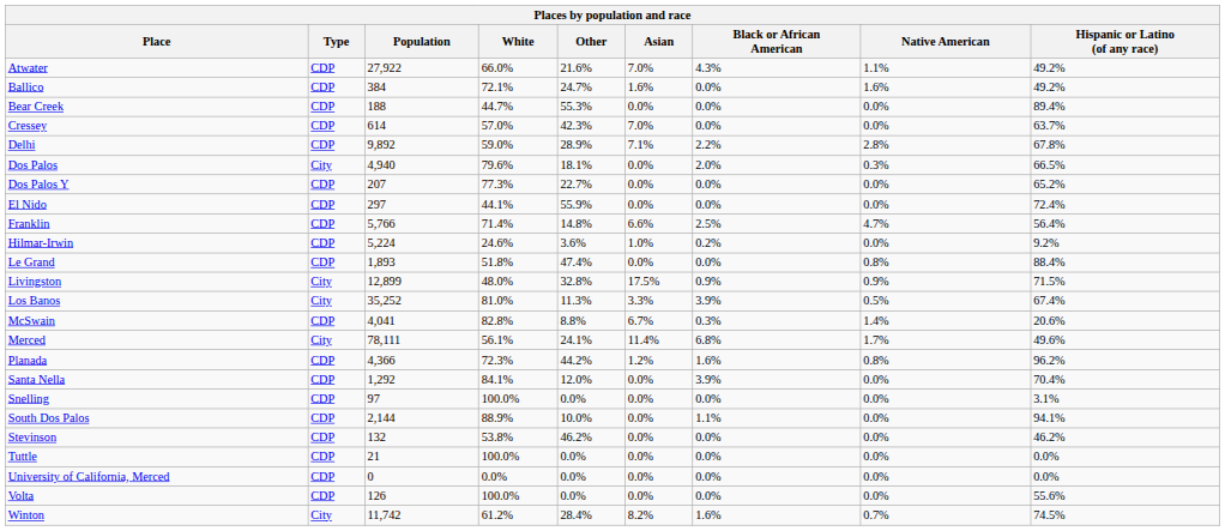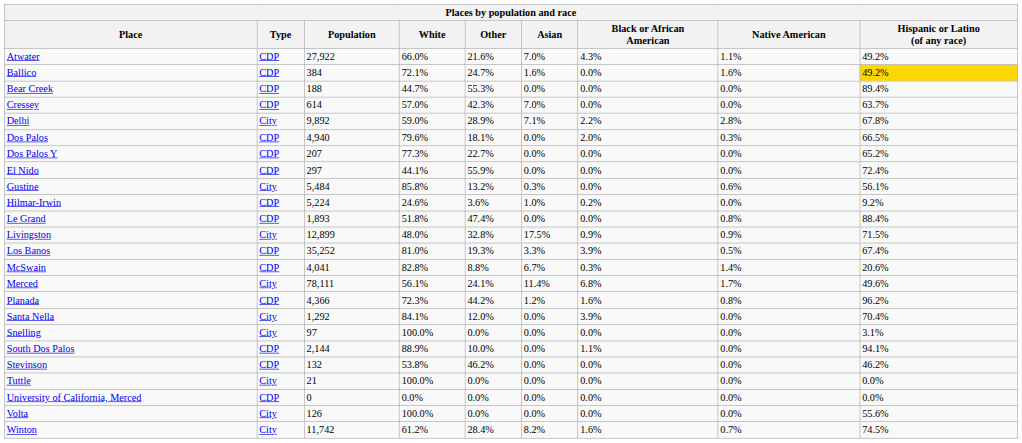 <table class="wikitable collapsible collapsed sortable" style="width: 100%;">
 <tr>
 <th colspan=9>Places by population and race</th>
 </tr>
 <tr>
 <th>Place</th>
 <th>Type</th>
 <th data-sort-type="number">Population</th>
 <th data-sort-type="number">White</th>
 <th data-sort-type="number">Other<br></th>
 <th data-sort-type="number">Asian</th>
 <th data-sort-type="number">Black or African<br>American</th>
 <th data-sort-type="number">Native American<br></th>
 <th data-sort-type="number">Hispanic or Latino<br>(of any race)</th>
 </tr>
 <tr>
 <td><a href='#'>Atwater</a></td>
 <td><a href='#'>CDP</a></td>
 <td>27,922</td>
 <td>66.0%</td>
 <td>21.6%</td>
 <td>7.0%</td>
 <td>4.3%</td>
 <td>1.1%</td>
 <td>49.2%</td>
 </tr>
 <tr>
 <td><a href='#'>Ballico</a></td>
 <td><a href='#'>CDP</a></td>
 <td>384</td>
 <td>72.1%</td>
 <td>24.7%</td>
 <td>1.6%</td>
 <td>0.0%</td>
 <td>1.6%</td>
-<td>49.2%</td>
+<td style="background: gold;">49.2%</td>
 </tr>
 <tr>
 <td><a href='#'>Bear Creek</a></td>
 <td><a href='#'>CDP</a></td>
 <td>188</td>
 <td>44.7%</td>
 <td>55.3%</td>
 <td>0.0%</td>
 <td>0.0%</td>
 <td>0.0%</td>
 <td>89.4%</td>
 </tr>
 <tr>
 <td><a href='#'>Cressey</a></td>
 <td><a href='#'>CDP</a></td>
 <td>614</td>
 <td>57.0%</td>
 <td>42.3%</td>
 <td>7.0%</td>
 <td>0.0%</td>
 <td>0.0%</td>
 <td>63.7%</td>
 </tr>
 <tr>
 <td><a href='#'>Delhi</a></td>
-<td><a href='#'>CDP</a></td>
+<td><a href='#'>City</a></td>
 <td>9,892</td>
 <td>59.0%</td>
 <td>28.9%</td>
 <td>7.1%</td>
 <td>2.2%</td>
 <td>2.8%</td>
 <td>67.8%</td>
 </tr>
 <tr>
 <td><a href='#'>Dos Palos</a></td>
-<td><a href='#'>City</a></td>
+<td><a href='#'>CDP</a></td>
 <td>4,940</td>
 <td>79.6%</td>
 <td>18.1%</td>
 <td>0.0%</td>
 <td>2.0%</td>
 <td>0.3%</td>
 <td>66.5%</td>
 </tr>
 <tr>
 <td><a href='#'>Dos Palos Y</a></td>
 <td><a href='#'>CDP</a></td>
 <td>207</td>
 <td>77.3%</td>
 <td>22.7%</td>
 <td>0.0%</td>
 <td>0.0%</td>
 <td>0.0%</td>
 <td>65.2%</td>
 </tr>
 <tr>
 <td><a href='#'>El Nido</a></td>
 <td><a href='#'>CDP</a></td>
 <td>297</td>
 <td>44.1%</td>
 <td>55.9%</td>
 <td>0.0%</td>
 <td>0.0%</td>
 <td>0.0%</td>
 <td>72.4%</td>
 </tr>
 <tr>
-<td><a href='#'>Franklin</a></td>
-<td><a href='#'>CDP</a></td>
-<td>5,766</td>
-<td>71.4%</td>
-<td>14.8%</td>
-<td>6.6%</td>
-<td>2.5%</td>
-<td>4.7%</td>
-<td>56.4%</td>
+<td><a href='#'>Gustine</a></td>
+<td><a href='#'>City</a></td>
+<td>5,484</td>
+<td>85.8%</td>
+<td>13.2%</td>
+<td>0.3%</td>
+<td>0.0%</td>
+<td>0.6%</td>
+<td>56.1%</td>
 </tr>
 <tr>
 <td><a href='#'>Hilmar-Irwin</a></td>
 <td><a href='#'>CDP</a></td>
 <td>5,224</td>
 <td>24.6%</td>
 <td>3.6%</td>
 <td>1.0%</td>
 <td>0.2%</td>
 <td>0.0%</td>
 <td>9.2%</td>
 </tr>
 <tr>
 <td><a href='#'>Le Grand</a></td>
 <td><a href='#'>CDP</a></td>
 <td>1,893</td>
 <td>51.8%</td>
 <td>47.4%</td>
 <td>0.0%</td>
 <td>0.0%</td>
 <td>0.8%</td>
 <td>88.4%</td>
 </tr>
 <tr>
 <td><a href='#'>Livingston</a></td>
 <td><a href='#'>City</a></td>
 <td>12,899</td>
 <td>48.0%</td>
 <td>32.8%</td>
 <td>17.5%</td>
 <td>0.9%</td>
 <td>0.9%</td>
 <td>71.5%</td>
 </tr>
 <tr>
 <td><a href='#'>Los Banos</a></td>
-<td><a href='#'>City</a></td>
+<td><a href='#'>CDP</a></td>
 <td>35,252</td>
 <td>81.0%</td>
-<td>11.3%</td>
+<td>19.3%</td>
 <td>3.3%</td>
 <td>3.9%</td>
 <td>0.5%</td>
 <td>67.4%</td>
 </tr>
 <tr>
 <td><a href='#'>McSwain</a></td>
 <td><a href='#'>CDP</a></td>
 <td>4,041</td>
 <td>82.8%</td>
 <td>8.8%</td>
 <td>6.7%</td>
 <td>0.3%</td>
 <td>1.4%</td>
 <td>20.6%</td>
 </tr>
 <tr>
 <td><a href='#'>Merced</a></td>
 <td><a href='#'>City</a></td>
 <td>78,111</td>
 <td>56.1%</td>
 <td>24.1%</td>
 <td>11.4%</td>
 <td>6.8%</td>
 <td>1.7%</td>
 <td>49.6%</td>
 </tr>
 <tr>
 <td><a href='#'>Planada</a></td>
 <td><a href='#'>CDP</a></td>
 <td>4,366</td>
 <td>72.3%</td>
 <td>44.2%</td>
 <td>1.2%</td>
 <td>1.6%</td>
 <td>0.8%</td>
 <td>96.2%</td>
 </tr>
 <tr>
 <td><a href='#'>Santa Nella</a></td>
-<td><a href='#'>CDP</a></td>
+<td><a href='#'>City</a></td>
 <td>1,292</td>
 <td>84.1%</td>
 <td>12.0%</td>
 <td>0.0%</td>
 <td>3.9%</td>
 <td>0.0%</td>
 <td>70.4%</td>
 </tr>
 <tr>
 <td><a href='#'>Snelling</a></td>
-<td><a href='#'>CDP</a></td>
+<td><a href='#'>City</a></td>
 <td>97</td>
 <td>100.0%</td>
 <td>0.0%</td>
 <td>0.0%</td>
 <td>0.0%</td>
 <td>0.0%</td>
 <td>3.1%</td>
 </tr>
 <tr>
 <td><a href='#'>South Dos Palos</a></td>
 <td><a href='#'>CDP</a></td>
 <td>2,144</td>
 <td>88.9%</td>
 <td>10.0%</td>
 <td>0.0%</td>
 <td>1.1%</td>
 <td>0.0%</td>
 <td>94.1%</td>
 </tr>
 <tr>
 <td><a href='#'>Stevinson</a></td>
 <td><a href='#'>CDP</a></td>
 <td>132</td>
 <td>53.8%</td>
 <td>46.2%</td>
 <td>0.0%</td>
 <td>0.0%</td>
 <td>0.0%</td>
 <td>46.2%</td>
 </tr>
 <tr>
 <td><a href='#'>Tuttle</a></td>
-<td><a href='#'>CDP</a></td>
+<td><a href='#'>City</a></td>
 <td>21</td>
 <td>100.0%</td>
 <td>0.0%</td>
 <td>0.0%</td>
 <td>0.0%</td>
 <td>0.0%</td>
 <td>0.0%</td>
 </tr>
 <tr>
 <td><a href='#'>University of California, Merced</a></td>
 <td><a href='#'>CDP</a></td>
 <td>0</td>
 <td>0.0%</td>
 <td>0.0%</td>
 <td>0.0%</td>
 <td>0.0%</td>
 <td>0.0%</td>
 <td>0.0%</td>
 </tr>
 <tr>
 <td><a href='#'>Volta</a></td>
-<td><a href='#'>CDP</a></td>
+<td><a href='#'>City</a></td>
 <td>126</td>
 <td>100.0%</td>
 <td>0.0%</td>
 <td>0.0%</td>
 <td>0.0%</td>
 <td>0.0%</td>
 <td>55.6%</td>
 </tr>
 <tr>
 <td><a href='#'>Winton</a></td>
 <td><a href='#'>City</a></td>
 <td>11,742</td>
 <td>61.2%</td>
 <td>28.4%</td>
 <td>8.2%</td>
 <td>1.6%</td>
 <td>0.7%</td>
 <td>74.5%</td>
 </tr>
 </table>
